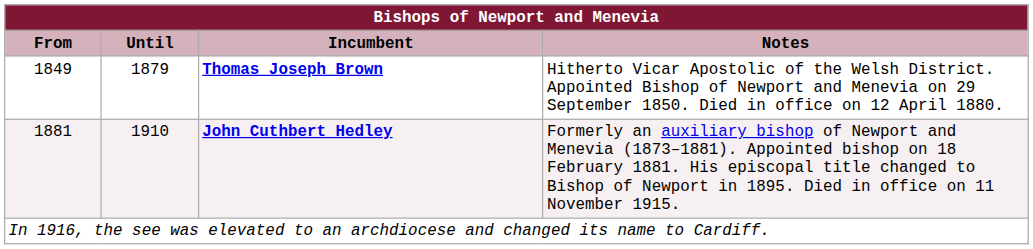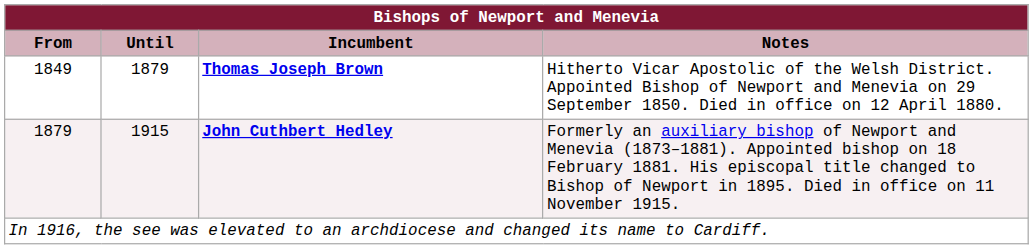 <table class="wikitable" style="width:95%"; border="1">
 <tr>
 <th colspan="4" style="background-color: #7F1734; color: white;">Bishops of Newport and Menevia</th>
 </tr>
 <tr align=center>
 <th style="background-color:#D4B1BB" width="9%">From</th>
 <th style="background-color:#D4B1BB" width="9%">Until</th>
 <th style="background-color:#D4B1BB" width="32%">Incumbent</th>
 <th style="background-color:#D4B1BB" width="45%">Notes</th>
 </tr>
 <tr valign=top bgcolor="white">
 <td align=center>1849</td>
 <td align=center>1879</td>
 <td><strong><a href='#'>Thomas Joseph Brown</a></strong></td>
 <td>Hitherto Vicar Apostolic of the Welsh District. Appointed Bishop of Newport and Menevia on 29 September 1850. Died in office on 12 April 1880.</td>
 </tr>
 <tr valign=top bgcolor="#F7F0F2">
-<td align=center>1881</td>
-<td align=center>1910</td>
+<td align=center>1879</td>
+<td align=center>1915</td>
 <td><strong><a href='#'>John Cuthbert Hedley</a></strong></td>
 <td>Formerly an <a href='#'>auxiliary bishop</a> of Newport and Menevia (1873–1881). Appointed bishop on 18 February 1881. His episcopal title changed to Bishop of Newport in 1895. Died in office on 11 November 1915.</td>
 </tr>
 <tr valign=top bgcolor="white">
 <td colspan=4><em>In 1916, the see was elevated to an archdiocese and changed its name to Cardiff.</em></td>
 </tr>
 </table>
